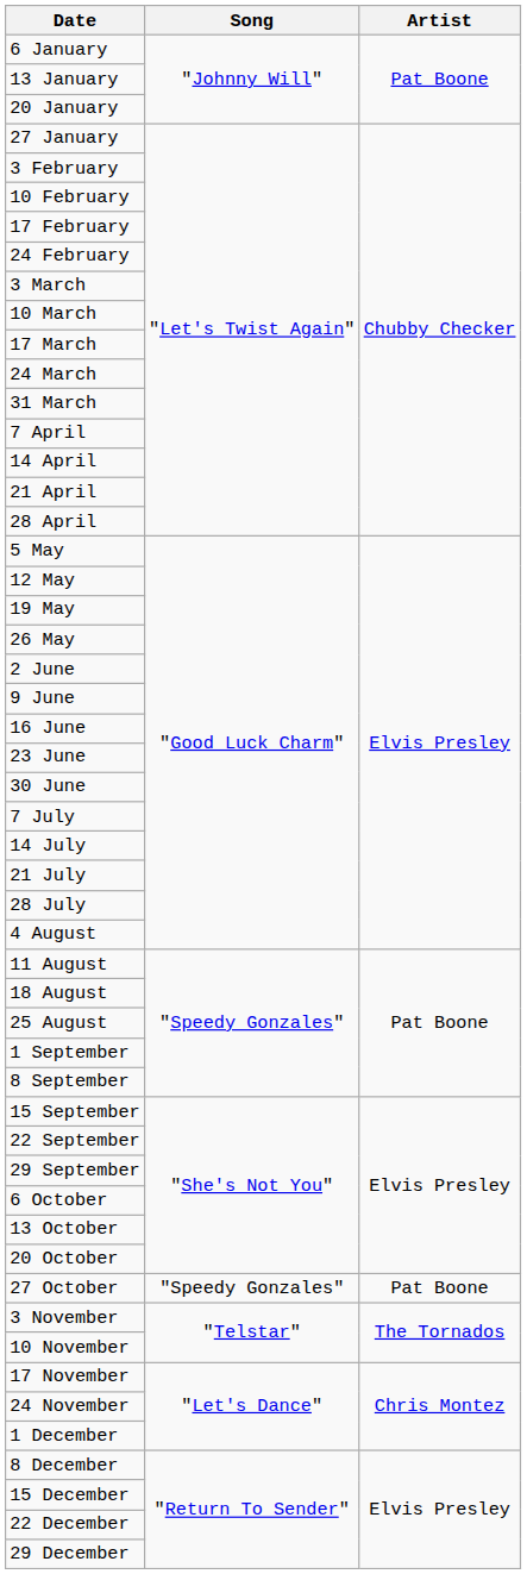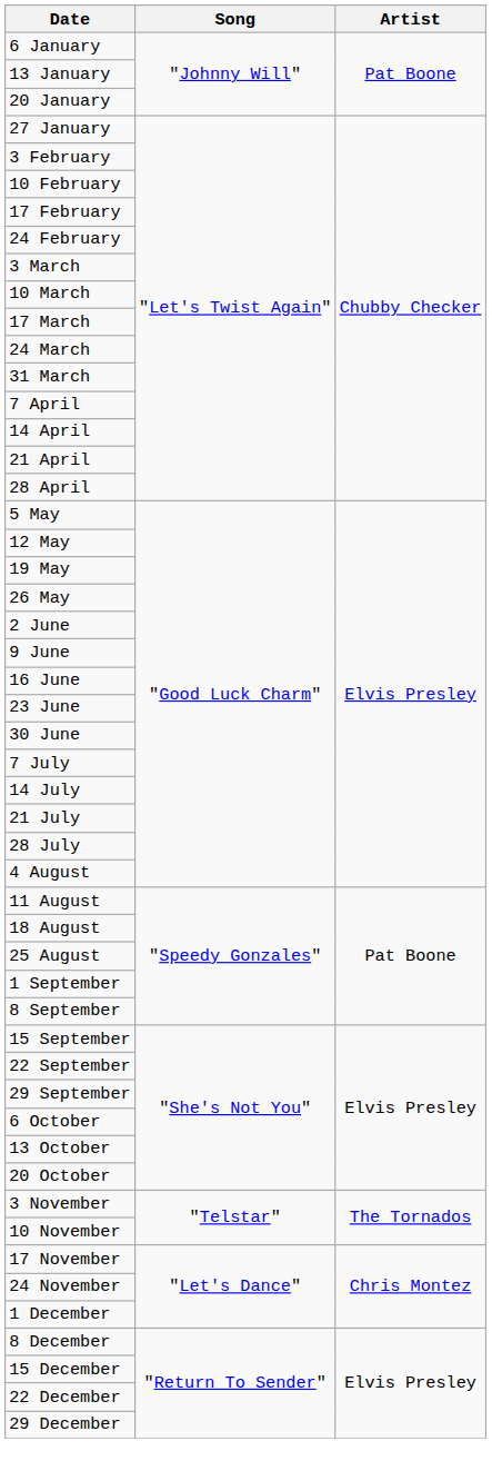 <table class="wikitable">
 <tr>
 <th>Date</th>
 <th>Song</th>
 <th>Artist</th>
 </tr>
 <tr>
 <td>6 January</td>
 <td rowspan="3" align="center">"<a href='#'>Johnny Will</a>"</td>
 <td rowspan="3" align="center"><a href='#'>Pat Boone</a></td>
 </tr>
 <tr>
 <td>13 January</td>
 </tr>
 <tr>
 <td>20 January</td>
 </tr>
 <tr>
 <td>27 January</td>
 <td rowspan="14" align="center">"<a href='#'>Let's Twist Again</a>"</td>
 <td rowspan="14" align="center"><a href='#'>Chubby Checker</a></td>
 </tr>
 <tr>
 <td>3 February</td>
 </tr>
 <tr>
 <td>10 February</td>
 </tr>
 <tr>
 <td>17 February</td>
 </tr>
 <tr>
 <td>24 February</td>
 </tr>
 <tr>
 <td>3 March</td>
 </tr>
 <tr>
 <td>10 March</td>
 </tr>
 <tr>
 <td>17 March</td>
 </tr>
 <tr>
 <td>24 March</td>
 </tr>
 <tr>
 <td>31 March</td>
 </tr>
 <tr>
 <td>7 April</td>
 </tr>
 <tr>
 <td>14 April</td>
 </tr>
 <tr>
 <td>21 April</td>
 </tr>
 <tr>
 <td>28 April</td>
 </tr>
 <tr>
 <td>5 May</td>
 <td rowspan="14" align="center">"<a href='#'>Good Luck Charm</a>"</td>
 <td rowspan="14" align="center"><a href='#'>Elvis Presley</a></td>
 </tr>
 <tr>
 <td>12 May</td>
 </tr>
 <tr>
 <td>19 May</td>
 </tr>
 <tr>
 <td>26 May</td>
 </tr>
 <tr>
 <td>2 June</td>
 </tr>
 <tr>
 <td>9 June</td>
 </tr>
 <tr>
 <td>16 June</td>
 </tr>
 <tr>
 <td>23 June</td>
 </tr>
 <tr>
 <td>30 June</td>
 </tr>
 <tr>
 <td>7 July</td>
 </tr>
 <tr>
 <td>14 July</td>
 </tr>
 <tr>
 <td>21 July</td>
 </tr>
 <tr>
 <td>28 July</td>
 </tr>
 <tr>
 <td>4 August</td>
 </tr>
 <tr>
 <td>11 August</td>
 <td rowspan="5" align="center">"<a href='#'>Speedy Gonzales</a>"</td>
 <td rowspan="5" align="center">Pat Boone</td>
 </tr>
 <tr>
 <td>18 August</td>
 </tr>
 <tr>
 <td>25 August</td>
 </tr>
 <tr>
 <td>1 September</td>
 </tr>
 <tr>
 <td>8 September</td>
 </tr>
 <tr>
 <td>15 September</td>
 <td rowspan="6" align="center">"<a href='#'>She's Not You</a>"</td>
 <td rowspan="6" align="center">Elvis Presley</td>
 </tr>
 <tr>
 <td>22 September</td>
 </tr>
 <tr>
 <td>29 September</td>
 </tr>
 <tr>
 <td>6 October</td>
 </tr>
 <tr>
 <td>13 October</td>
 </tr>
 <tr>
 <td>20 October</td>
 </tr>
 <tr>
-<td>27 October</td>
-<td rowspan="1" align="center">"Speedy Gonzales"</td>
-<td rowspan="1" align="center">Pat Boone</td>
-</tr>
-<tr>
 <td>3 November</td>
 <td rowspan="2" align="center">"<a href='#'>Telstar</a>"</td>
 <td rowspan="2" align="center"><a href='#'>The Tornados</a></td>
 </tr>
 <tr>
 <td>10 November</td>
 </tr>
 <tr>
 <td>17 November</td>
 <td rowspan="3" align="center">"<a href='#'>Let's Dance</a>"</td>
 <td rowspan="3" align="center"><a href='#'>Chris Montez</a></td>
 </tr>
 <tr>
 <td>24 November</td>
 </tr>
 <tr>
 <td>1 December</td>
 </tr>
 <tr>
 <td>8 December</td>
 <td rowspan="4" align="center">"<a href='#'>Return To Sender</a>"</td>
 <td rowspan="4" align="center">Elvis Presley</td>
 </tr>
 <tr>
 <td>15 December</td>
 </tr>
 <tr>
 <td>22 December</td>
 </tr>
 <tr>
 <td>29 December</td>
 </tr>
 </table>
